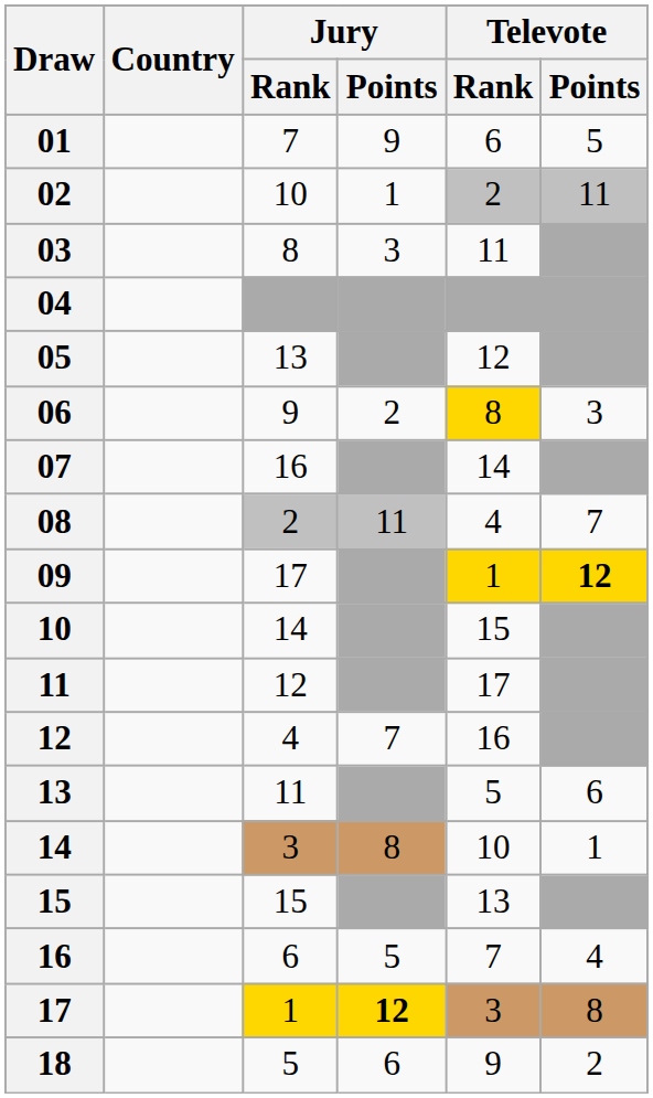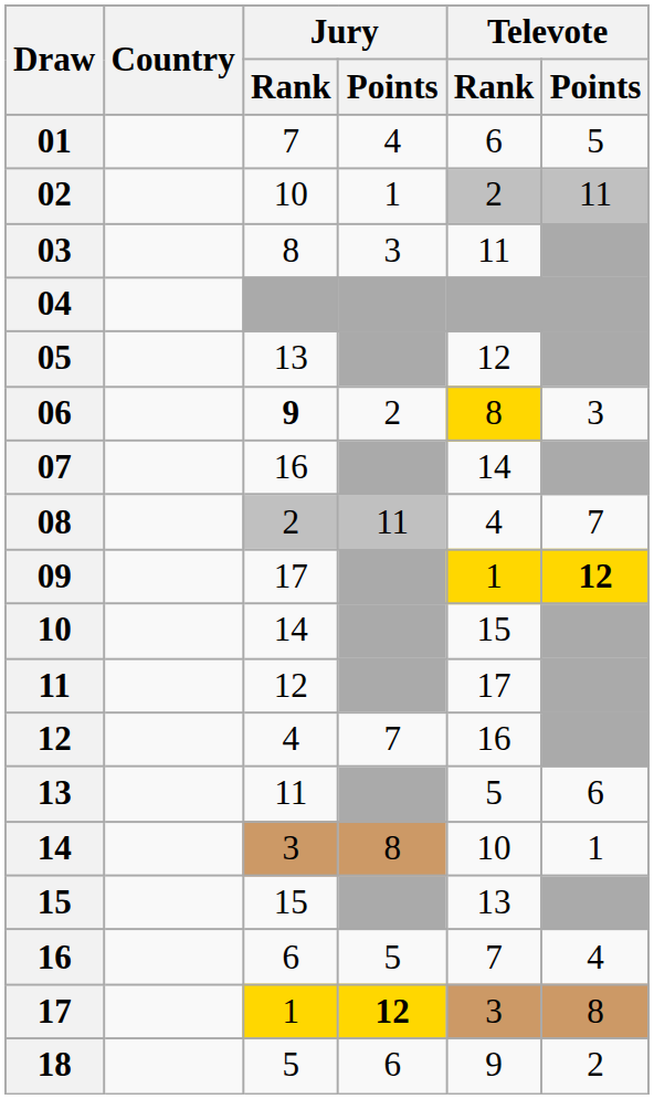 <table class="sortable wikitable collapsible plainrowheaders" style="text-align:center;">
 <tr>
 </tr>
 <tr>
 <th scope="col" rowspan="2">Draw</th>
 <th scope="col" rowspan="2">Country</th>
 <th scope="col" colspan="2">Jury</th>
 <th scope="col" colspan="2">Televote</th>
 </tr>
 <tr>
 <th scope="col">Rank</th>
 <th scope="col" class="unsortable">Points</th>
 <th scope="col">Rank</th>
 <th scope="col" class="unsortable">Points</th>
 </tr>
 <tr>
 <th scope="row" style="text-align:center;">01</th>
 <td style="text-align:left;"></td>
 <td>7</td>
-<td>9</td>
+<td>4</td>
 <td>6</td>
 <td>5</td>
 </tr>
 <tr>
 <th scope="row" style="text-align:center;">02</th>
 <td style="text-align:left;"></td>
 <td>10</td>
 <td>1</td>
 <td style="background:silver;">2</td>
 <td style="background:silver;">11</td>
 </tr>
 <tr>
 <th scope="row" style="text-align:center;">03</th>
 <td style="text-align:left;"></td>
 <td>8</td>
 <td>3</td>
 <td>11</td>
 <td style="background:#AAAAAA;"></td>
 </tr>
 <tr class="sortbottom">
 <th scope="row" style="text-align:center;">04</th>
 <td style="text-align:left;"></td>
 <td style="background:#AAAAAA;"></td>
 <td style="background:#AAAAAA;"></td>
 <td style="background:#AAAAAA;"></td>
 <td style="background:#AAAAAA;"></td>
 </tr>
 <tr>
 <th scope="row" style="text-align:center;">05</th>
 <td style="text-align:left;"></td>
 <td>13</td>
 <td style="background:#AAAAAA;"></td>
 <td>12</td>
 <td style="background:#AAAAAA;"></td>
 </tr>
 <tr>
 <th scope="row" style="text-align:center;">06</th>
 <td style="text-align:left;"></td>
-<td>9</td>
+<td><strong>9</strong></td>
 <td>2</td>
 <td style="background: gold;">8</td>
 <td>3</td>
 </tr>
 <tr>
 <th scope="row" style="text-align:center;">07</th>
 <td style="text-align:left;"></td>
 <td>16</td>
 <td style="background:#AAAAAA;"></td>
 <td>14</td>
 <td style="background:#AAAAAA;"></td>
 </tr>
 <tr>
 <th scope="row" style="text-align:center;">08</th>
 <td style="text-align:left;"></td>
 <td style="background:silver;">2</td>
 <td style="background:silver;">11</td>
 <td>4</td>
 <td>7</td>
 </tr>
 <tr>
 <th scope="row" style="text-align:center;">09</th>
 <td style="text-align:left;"></td>
 <td>17</td>
 <td style="background:#AAAAAA;"></td>
 <td style="background:gold;">1</td>
 <td style="background:gold;"><strong>12</strong></td>
 </tr>
 <tr>
 <th scope="row" style="text-align:center;">10</th>
 <td style="text-align:left;"></td>
 <td>14</td>
 <td style="background:#AAAAAA;"></td>
 <td>15</td>
 <td style="background:#AAAAAA;"></td>
 </tr>
 <tr>
 <th scope="row" style="text-align:center;">11</th>
 <td style="text-align:left;"></td>
 <td>12</td>
 <td style="background:#AAAAAA;"></td>
 <td>17</td>
 <td style="background:#AAAAAA;"></td>
 </tr>
 <tr>
 <th scope="row" style="text-align:center;">12</th>
 <td style="text-align:left;"></td>
 <td>4</td>
 <td>7</td>
 <td>16</td>
 <td style="background:#AAAAAA;"></td>
 </tr>
 <tr>
 <th scope="row" style="text-align:center;">13</th>
 <td style="text-align:left;"></td>
 <td>11</td>
 <td style="background:#AAAAAA;"></td>
 <td>5</td>
 <td>6</td>
 </tr>
 <tr>
 <th scope="row" style="text-align:center;">14</th>
 <td style="text-align:left;"></td>
 <td style="background:#CC9966;">3</td>
 <td style="background:#CC9966;">8</td>
 <td>10</td>
 <td>1</td>
 </tr>
 <tr>
 <th scope="row" style="text-align:center;">15</th>
 <td style="text-align:left;"></td>
 <td>15</td>
 <td style="background:#AAAAAA;"></td>
 <td>13</td>
 <td style="background:#AAAAAA;"></td>
 </tr>
 <tr>
 <th scope="row" style="text-align:center;">16</th>
 <td style="text-align:left;"></td>
 <td>6</td>
 <td>5</td>
 <td>7</td>
 <td>4</td>
 </tr>
 <tr>
 <th scope="row" style="text-align:center;">17</th>
 <td style="text-align:left;"></td>
 <td style="background:gold;">1</td>
 <td style="background:gold;"><strong>12</strong></td>
 <td style="background:#CC9966;">3</td>
 <td style="background:#CC9966;">8</td>
 </tr>
 <tr>
 <th scope="row" style="text-align:center;">18</th>
 <td style="text-align:left;"></td>
 <td>5</td>
 <td>6</td>
 <td>9</td>
 <td>2</td>
 </tr>
 </table>
